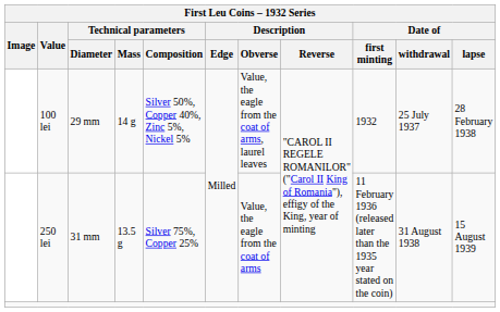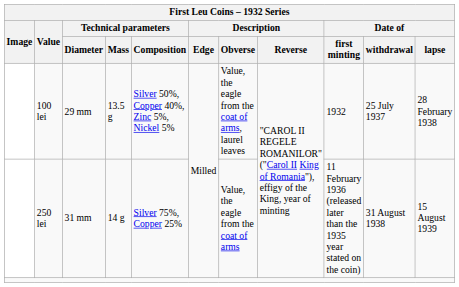 <table class="wikitable" style="font-size: 90%">
 <tr>
 <th colspan="11">First Leu Coins –  1932 Series</th>
 </tr>
 <tr>
 <th rowspan="2">Image</th>
 <th rowspan="2">Value</th>
 <th colspan="3">Technical parameters</th>
 <th colspan="3">Description</th>
 <th colspan="3">Date of</th>
 </tr>
 <tr>
 <th>Diameter</th>
 <th>Mass</th>
 <th>Composition</th>
 <th>Edge</th>
 <th>Obverse</th>
 <th>Reverse</th>
 <th>first minting</th>
 <th>withdrawal</th>
 <th>lapse</th>
 </tr>
 <tr>
 <td align="center" bgcolor="white"></td>
 <td>100 lei</td>
 <td>29 mm</td>
-<td>14 g</td>
+<td>13.5 g</td>
 <td><a href='#'>Silver</a> 50%, <a href='#'>Copper</a> 40%, <a href='#'>Zinc</a> 5%, <a href='#'>Nickel</a> 5%</td>
 <td rowspan=2>Milled</td>
 <td>Value, the eagle from the <a href='#'>coat of arms</a>, laurel leaves</td>
 <td rowspan=2>"CAROL II REGELE ROMANILOR" ("<a href='#'>Carol II</a> <a href='#'>King of Romania</a>"), effigy of the King, year of minting</td>
 <td>1932</td>
 <td>25 July 1937</td>
 <td>28 February 1938</td>
 </tr>
 <tr>
 <td align="center" bgcolor="white"></td>
 <td>250 lei</td>
 <td>31 mm</td>
-<td>13.5 g</td>
+<td>14 g</td>
 <td><a href='#'>Silver</a> 75%, <a href='#'>Copper</a> 25%</td>
 <td>Value, the eagle from the <a href='#'>coat of arms</a></td>
 <td>11 February 1936 (released later than the 1935 year stated on the coin)</td>
 <td>31 August 1938</td>
 <td>15 August 1939</td>
 </tr>
 <tr>
 <td colspan="11"></td>
 </tr>
 </table>
